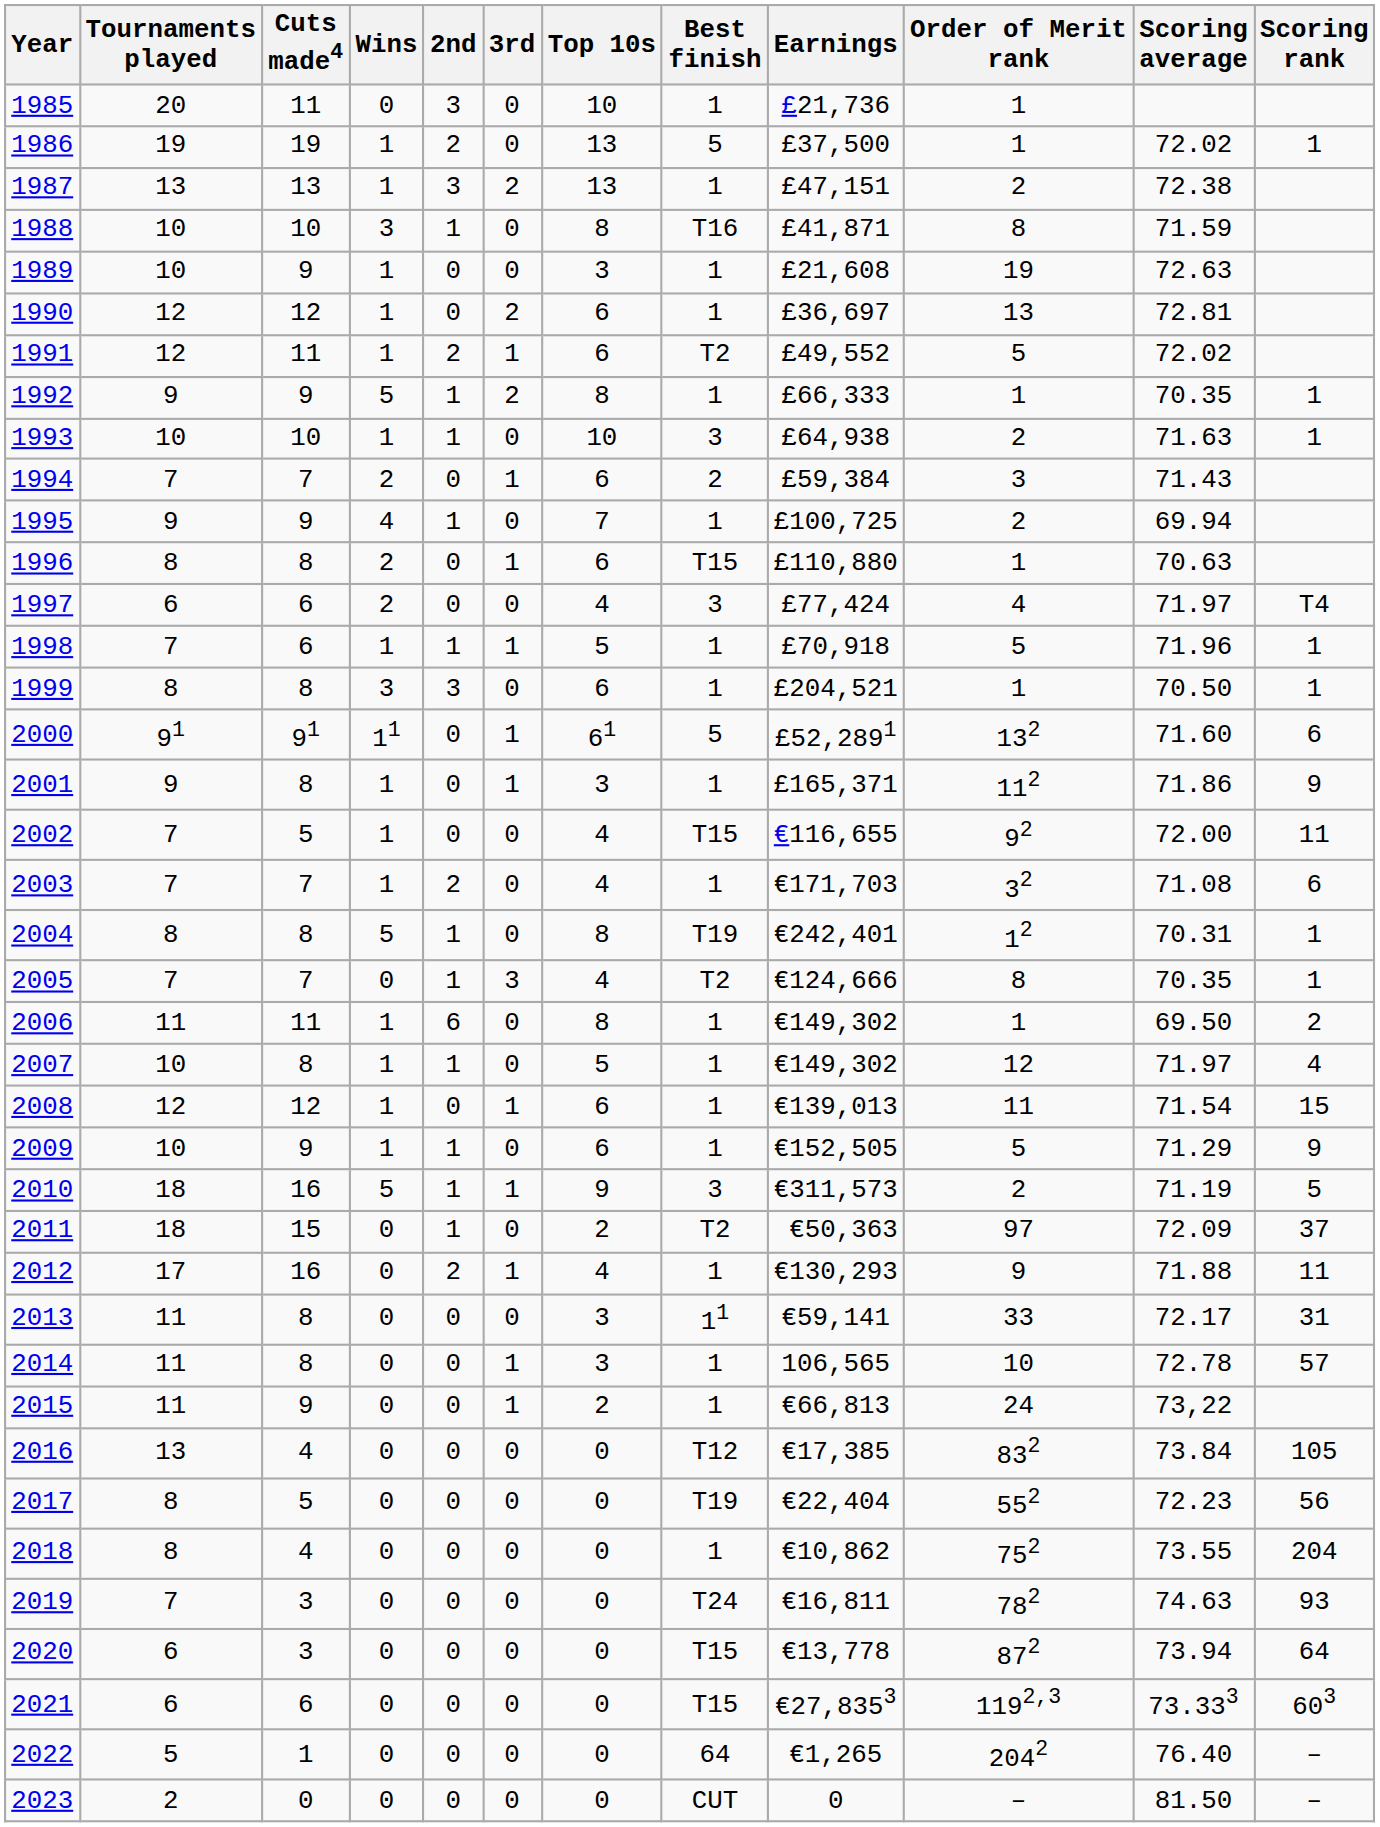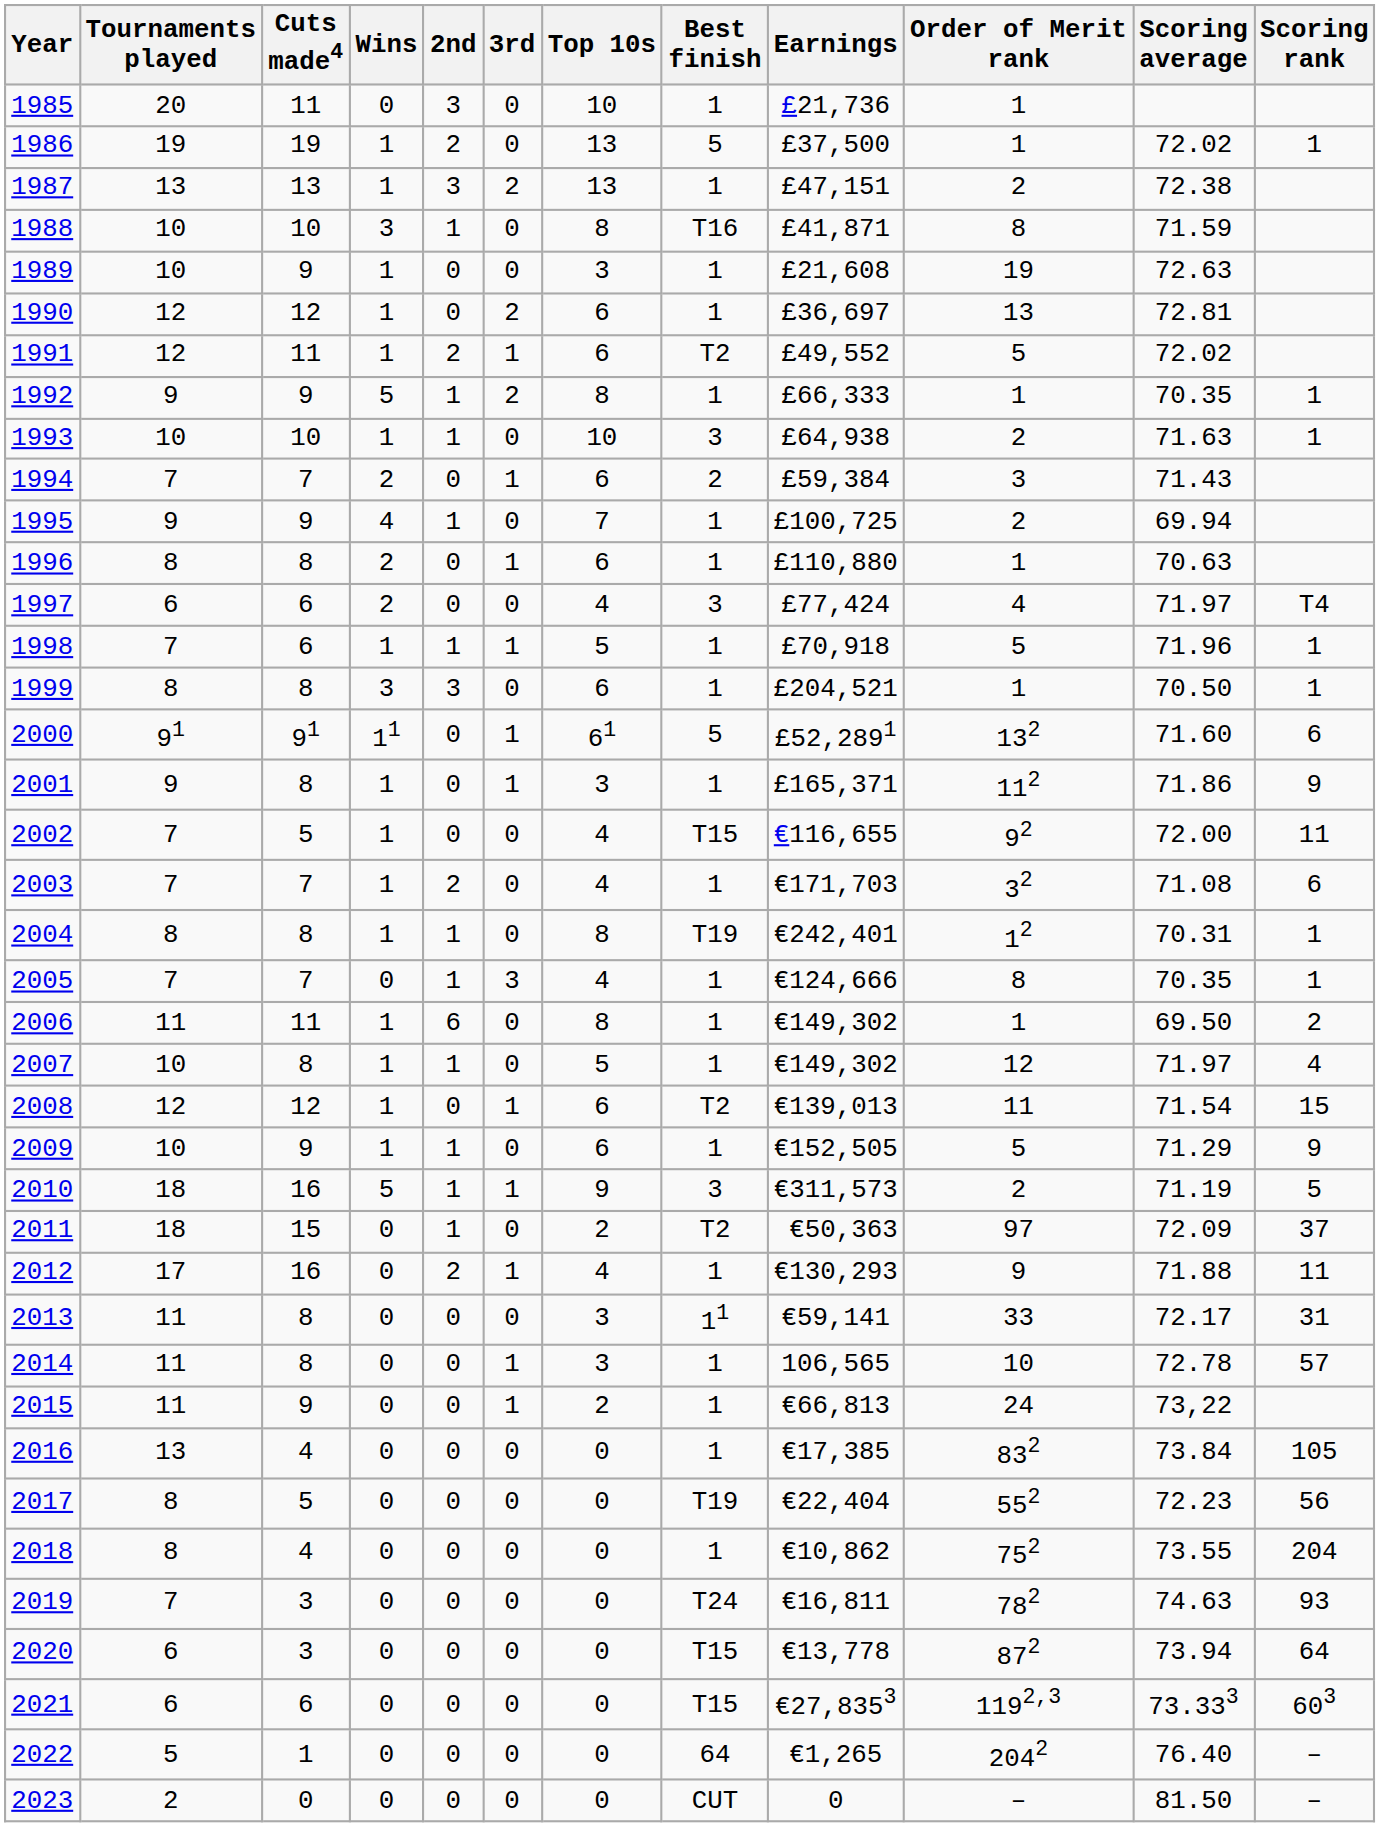 <table class="wikitable" style="text-align:center; font-size: 95%;">
 <tr>
 <th>Year</th>
 <th>Tournaments <br>played</th>
 <th>Cuts <br>made<sup>4</sup></th>
 <th>Wins</th>
 <th>2nd</th>
 <th>3rd</th>
 <th>Top 10s</th>
 <th>Best <br>finish</th>
 <th>Earnings<br></th>
 <th>Order of Merit<br>rank</th>
 <th>Scoring <br>average</th>
 <th>Scoring<br>rank</th>
 </tr>
 <tr>
 <td><a href='#'>1985</a></td>
 <td>20</td>
 <td>11</td>
 <td>0</td>
 <td>3</td>
 <td>0</td>
 <td>10</td>
 <td>1</td>
 <td><a href='#'>£</a>21,736</td>
 <td>1</td>
 <td></td>
 <td></td>
 </tr>
 <tr>
 <td><a href='#'>1986</a></td>
 <td>19</td>
 <td>19</td>
 <td>1</td>
 <td>2</td>
 <td>0</td>
 <td>13</td>
 <td>5</td>
 <td>£37,500</td>
 <td>1</td>
 <td>72.02</td>
 <td>1</td>
 </tr>
 <tr>
 <td><a href='#'>1987</a></td>
 <td>13</td>
 <td>13</td>
 <td>1</td>
 <td>3</td>
 <td>2</td>
 <td>13</td>
 <td>1</td>
 <td>£47,151</td>
 <td>2</td>
 <td>72.38</td>
 <td></td>
 </tr>
 <tr>
 <td><a href='#'>1988</a></td>
 <td>10</td>
 <td>10</td>
 <td>3</td>
 <td>1</td>
 <td>0</td>
 <td>8</td>
 <td>T16</td>
 <td>£41,871</td>
 <td>8</td>
 <td>71.59</td>
 <td></td>
 </tr>
 <tr>
 <td><a href='#'>1989</a></td>
 <td>10</td>
 <td>9</td>
 <td>1</td>
 <td>0</td>
 <td>0</td>
 <td>3</td>
 <td>1</td>
 <td>£21,608</td>
 <td>19</td>
 <td>72.63</td>
 <td></td>
 </tr>
 <tr>
 <td><a href='#'>1990</a></td>
 <td>12</td>
 <td>12</td>
 <td>1</td>
 <td>0</td>
 <td>2</td>
 <td>6</td>
 <td>1</td>
 <td>£36,697</td>
 <td>13</td>
 <td>72.81</td>
 <td></td>
 </tr>
 <tr>
 <td><a href='#'>1991</a></td>
 <td>12</td>
 <td>11</td>
 <td>1</td>
 <td>2</td>
 <td>1</td>
 <td>6</td>
 <td>T2</td>
 <td>£49,552</td>
 <td>5</td>
 <td>72.02</td>
 <td></td>
 </tr>
 <tr>
 <td><a href='#'>1992</a></td>
 <td>9</td>
 <td>9</td>
 <td>5</td>
 <td>1</td>
 <td>2</td>
 <td>8</td>
 <td>1</td>
 <td>£66,333</td>
 <td>1</td>
 <td>70.35</td>
 <td>1</td>
 </tr>
 <tr>
 <td><a href='#'>1993</a></td>
 <td>10</td>
 <td>10</td>
 <td>1</td>
 <td>1</td>
 <td>0</td>
 <td>10</td>
 <td>3</td>
 <td>£64,938</td>
 <td>2</td>
 <td>71.63</td>
 <td>1</td>
 </tr>
 <tr>
 <td><a href='#'>1994</a></td>
 <td>7</td>
 <td>7</td>
 <td>2</td>
 <td>0</td>
 <td>1</td>
 <td>6</td>
 <td>2</td>
 <td>£59,384</td>
 <td>3</td>
 <td>71.43</td>
 <td></td>
 </tr>
 <tr>
 <td><a href='#'>1995</a></td>
 <td>9</td>
 <td>9</td>
 <td>4</td>
 <td>1</td>
 <td>0</td>
 <td>7</td>
 <td>1</td>
 <td>£100,725</td>
 <td>2</td>
 <td>69.94</td>
 <td></td>
 </tr>
 <tr>
 <td><a href='#'>1996</a></td>
 <td>8</td>
 <td>8</td>
 <td>2</td>
 <td>0</td>
 <td>1</td>
 <td>6</td>
-<td>T15</td>
+<td>1</td>
 <td>£110,880</td>
 <td>1</td>
 <td>70.63</td>
 <td></td>
 </tr>
 <tr>
 <td><a href='#'>1997</a></td>
 <td>6</td>
 <td>6</td>
 <td>2</td>
 <td>0</td>
 <td>0</td>
 <td>4</td>
 <td>3</td>
 <td>£77,424</td>
 <td>4</td>
 <td>71.97</td>
 <td>T4</td>
 </tr>
 <tr>
 <td><a href='#'>1998</a></td>
 <td>7</td>
 <td>6</td>
 <td>1</td>
 <td>1</td>
 <td>1</td>
 <td>5</td>
 <td>1</td>
 <td>£70,918</td>
 <td>5</td>
 <td>71.96</td>
 <td>1</td>
 </tr>
 <tr>
 <td><a href='#'>1999</a></td>
 <td>8</td>
 <td>8</td>
 <td>3</td>
 <td>3</td>
 <td>0</td>
 <td>6</td>
 <td>1</td>
 <td>£204,521</td>
 <td>1</td>
 <td>70.50</td>
 <td>1</td>
 </tr>
 <tr>
 <td><a href='#'>2000</a></td>
 <td>9<sup>1</sup></td>
 <td>9<sup>1</sup></td>
 <td>1<sup>1</sup></td>
 <td>0</td>
 <td>1</td>
 <td>6<sup>1</sup></td>
 <td>5</td>
 <td>£52,289<sup>1</sup></td>
 <td>13<sup>2</sup></td>
 <td>71.60</td>
 <td>6</td>
 </tr>
 <tr>
 <td><a href='#'>2001</a></td>
 <td>9</td>
 <td>8</td>
 <td>1</td>
 <td>0</td>
 <td>1</td>
 <td>3</td>
 <td>1</td>
 <td>£165,371</td>
 <td>11<sup>2</sup></td>
 <td>71.86</td>
 <td>9</td>
 </tr>
 <tr>
 <td><a href='#'>2002</a></td>
 <td>7</td>
 <td>5</td>
 <td>1</td>
 <td>0</td>
 <td>0</td>
 <td>4</td>
 <td>T15</td>
 <td><a href='#'>€</a>116,655</td>
 <td>9<sup>2</sup></td>
 <td>72.00</td>
 <td>11</td>
 </tr>
 <tr>
 <td><a href='#'>2003</a></td>
 <td>7</td>
 <td>7</td>
 <td>1</td>
 <td>2</td>
 <td>0</td>
 <td>4</td>
 <td>1</td>
 <td>€171,703</td>
 <td>3<sup>2</sup></td>
 <td>71.08</td>
 <td>6</td>
 </tr>
 <tr>
 <td><a href='#'>2004</a></td>
 <td>8</td>
 <td>8</td>
-<td>5</td>
+<td>1</td>
 <td>1</td>
 <td>0</td>
 <td>8</td>
 <td>T19</td>
 <td>€242,401</td>
 <td>1<sup>2</sup></td>
 <td>70.31</td>
 <td>1</td>
 </tr>
 <tr>
 <td><a href='#'>2005</a></td>
 <td>7</td>
 <td>7</td>
 <td>0</td>
 <td>1</td>
 <td>3</td>
 <td>4</td>
-<td>T2</td>
+<td>1</td>
 <td>€124,666</td>
 <td>8</td>
 <td>70.35</td>
 <td>1</td>
 </tr>
 <tr>
 <td><a href='#'>2006</a></td>
 <td>11</td>
 <td>11</td>
 <td>1</td>
 <td>6</td>
 <td>0</td>
 <td>8</td>
 <td>1</td>
 <td align="center">€149,302</td>
 <td align="center">1</td>
 <td>69.50</td>
 <td align="center">2</td>
 </tr>
 <tr>
 <td><a href='#'>2007</a></td>
 <td>10</td>
 <td>8</td>
 <td>1</td>
 <td>1</td>
 <td>0</td>
 <td>5</td>
 <td>1</td>
 <td>€149,302</td>
 <td>12</td>
 <td>71.97</td>
 <td>4</td>
 </tr>
 <tr>
 <td><a href='#'>2008</a></td>
 <td>12</td>
 <td>12</td>
 <td>1</td>
 <td>0</td>
 <td>1</td>
 <td>6</td>
-<td>1</td>
+<td>T2</td>
 <td>€139,013</td>
 <td>11</td>
 <td>71.54</td>
 <td>15</td>
 </tr>
 <tr>
 <td><a href='#'>2009</a></td>
 <td>10</td>
 <td>9</td>
 <td>1</td>
 <td>1</td>
 <td>0</td>
 <td>6</td>
 <td>1</td>
 <td>€152,505</td>
 <td>5</td>
 <td>71.29</td>
 <td>9</td>
 </tr>
 <tr>
 <td><a href='#'>2010</a></td>
 <td>18</td>
 <td>16</td>
 <td>5</td>
 <td>1</td>
 <td>1</td>
 <td>9</td>
 <td>3</td>
 <td>€311,573</td>
 <td>2</td>
 <td>71.19</td>
 <td>5</td>
 </tr>
 <tr>
 <td><a href='#'>2011</a></td>
 <td>18</td>
 <td>15</td>
 <td>0</td>
 <td>1</td>
 <td>0</td>
 <td>2</td>
 <td>T2</td>
 <td align="right">€50,363</td>
 <td>97</td>
 <td>72.09</td>
 <td>37</td>
 </tr>
 <tr>
 <td><a href='#'>2012</a></td>
 <td>17</td>
 <td>16</td>
 <td>0</td>
 <td>2</td>
 <td>1</td>
 <td>4</td>
 <td>1</td>
 <td align="right">€130,293</td>
 <td>9</td>
 <td>71.88</td>
 <td>11</td>
 </tr>
 <tr>
 <td><a href='#'>2013</a></td>
 <td>11</td>
 <td>8</td>
 <td>0</td>
 <td>0</td>
 <td>0</td>
 <td>3</td>
 <td>1<sup>1</sup></td>
 <td>€59,141</td>
 <td>33</td>
 <td>72.17</td>
 <td>31</td>
 </tr>
 <tr>
 <td><a href='#'>2014</a></td>
 <td>11</td>
 <td>8</td>
 <td>0</td>
 <td>0</td>
 <td>1</td>
 <td>3</td>
 <td>1</td>
 <td>106,565</td>
 <td>10</td>
 <td>72.78</td>
 <td>57</td>
 </tr>
 <tr>
 <td><a href='#'>2015</a></td>
 <td>11</td>
 <td>9</td>
 <td>0</td>
 <td>0</td>
 <td>1</td>
 <td>2</td>
 <td>1</td>
 <td>€66,813</td>
 <td>24</td>
 <td>73,22</td>
 <td></td>
 </tr>
 <tr>
 <td><a href='#'>2016</a></td>
 <td>13</td>
 <td>4</td>
 <td>0</td>
 <td>0</td>
 <td>0</td>
 <td>0</td>
-<td>T12</td>
+<td>1</td>
 <td>€17,385</td>
 <td>83<sup>2</sup></td>
 <td>73.84</td>
 <td>105</td>
 </tr>
 <tr>
 <td><a href='#'>2017</a></td>
 <td>8</td>
 <td>5</td>
 <td>0</td>
 <td>0</td>
 <td>0</td>
 <td>0</td>
 <td>T19</td>
 <td>€22,404</td>
 <td>55<sup>2</sup></td>
 <td>72.23</td>
 <td>56</td>
 </tr>
 <tr>
 <td><a href='#'>2018</a></td>
 <td>8</td>
 <td>4</td>
 <td>0</td>
 <td>0</td>
 <td>0</td>
 <td>0</td>
 <td>1</td>
 <td>€10,862</td>
 <td>75<sup>2</sup></td>
 <td>73.55</td>
 <td>204</td>
 </tr>
 <tr>
 <td><a href='#'>2019</a></td>
 <td>7</td>
 <td>3</td>
 <td>0</td>
 <td>0</td>
 <td>0</td>
 <td>0</td>
 <td>T24</td>
 <td>€16,811</td>
 <td>78<sup>2</sup></td>
 <td>74.63</td>
 <td>93</td>
 </tr>
 <tr>
 <td><a href='#'>2020</a></td>
 <td>6</td>
 <td>3</td>
 <td>0</td>
 <td>0</td>
 <td>0</td>
 <td>0</td>
 <td>T15</td>
 <td>€13,778</td>
 <td>87<sup>2</sup></td>
 <td>73.94</td>
 <td>64</td>
 </tr>
 <tr>
 <td><a href='#'>2021</a></td>
 <td>6</td>
 <td>6</td>
 <td>0</td>
 <td>0</td>
 <td>0</td>
 <td>0</td>
 <td>T15</td>
 <td>€27,835<sup>3</sup></td>
 <td>119<sup>2,3</sup></td>
 <td>73.33<sup>3</sup></td>
 <td>60<sup>3</sup></td>
 </tr>
 <tr>
 <td><a href='#'>2022</a></td>
 <td>5</td>
 <td>1</td>
 <td>0</td>
 <td>0</td>
 <td>0</td>
 <td>0</td>
 <td>64</td>
 <td>€1,265</td>
 <td>204<sup>2</sup></td>
 <td>76.40</td>
 <td>–</td>
 </tr>
 <tr>
 <td><a href='#'>2023</a></td>
 <td>2</td>
 <td>0</td>
 <td>0</td>
 <td>0</td>
 <td>0</td>
 <td>0</td>
 <td>CUT</td>
 <td>0</td>
 <td>–</td>
 <td>81.50</td>
 <td>–</td>
 </tr>
 </table>
